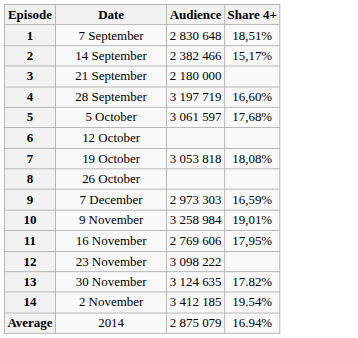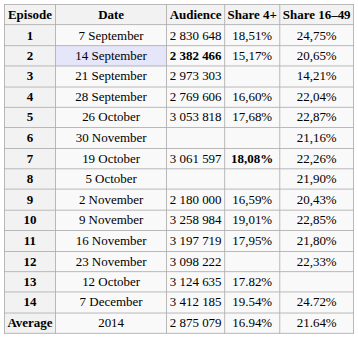 <table class="wikitable sortable" style="text-align:center">
 <tr>
 <th>Episode</th>
 <th scope="col" style="width:130px;">Date</th>
 <th>Audience</th>
 <th>Share 4+</th>
+<th>Share 16–49</th>
 </tr>
 <tr>
 <th>1</th>
 <td>7 September</td>
 <td>2 830 648</td>
 <td>18,51%</td>
+<td>24,75%</td>
 </tr>
 <tr>
 <th>2</th>
-<td>14 September</td>
-<td>2 382 466</td>
+<td style="background: lavender;">14 September</td>
+<td><strong>2 382 466</strong></td>
 <td>15,17%</td>
+<td>20,65%</td>
 </tr>
 <tr>
 <th>3</th>
 <td>21 September</td>
-<td>2 180 000</td>
+<td>2 973 303</td>
 <td></td>
+<td>14,21%</td>
 </tr>
 <tr>
 <th>4</th>
 <td>28 September</td>
-<td>3 197 719</td>
+<td>2 769 606</td>
 <td>16,60%</td>
+<td>22,04%</td>
 </tr>
 <tr>
 <th>5</th>
-<td>5 October</td>
-<td>3 061 597</td>
+<td>26 October</td>
+<td>3 053 818</td>
 <td>17,68%</td>
+<td>22,87%</td>
 </tr>
 <tr>
 <th>6</th>
-<td>12 October</td>
+<td>30 November</td>
 <td></td>
 <td></td>
+<td>21,16%</td>
 </tr>
 <tr>
 <th>7</th>
 <td>19 October</td>
-<td>3 053 818</td>
-<td>18,08%</td>
+<td>3 061 597</td>
+<td><strong>18,08%</strong></td>
+<td>22,26%</td>
 </tr>
 <tr>
 <th>8</th>
-<td>26 October</td>
+<td>5 October</td>
 <td></td>
 <td></td>
+<td>21,90%</td>
 </tr>
 <tr>
 <th>9</th>
-<td>7 December</td>
-<td>2 973 303</td>
+<td>2 November</td>
+<td>2 180 000</td>
 <td>16,59%</td>
+<td>20,43%</td>
 </tr>
 <tr>
 <th>10</th>
 <td>9 November</td>
 <td>3 258 984</td>
 <td>19,01%</td>
+<td>22,85%</td>
 </tr>
 <tr>
 <th>11</th>
 <td>16 November</td>
-<td>2 769 606</td>
+<td>3 197 719</td>
 <td>17,95%</td>
+<td>21,80%</td>
 </tr>
 <tr>
 <th>12</th>
 <td>23 November</td>
 <td>3 098 222</td>
 <td></td>
+<td>22,33%</td>
 </tr>
 <tr>
 <th>13</th>
-<td>30 November</td>
+<td>12 October</td>
 <td>3 124 635</td>
 <td>17.82%</td>
+<td></td>
 </tr>
 <tr>
 <th>14</th>
-<td>2 November</td>
+<td>7 December</td>
 <td>3 412 185</td>
 <td>19.54%</td>
+<td>24.72%</td>
 </tr>
 <tr>
 <th>Average</th>
 <td>2014</td>
 <td>2 875 079</td>
 <td>16.94%</td>
+<td>21.64%</td>
 </tr>
 </table>
